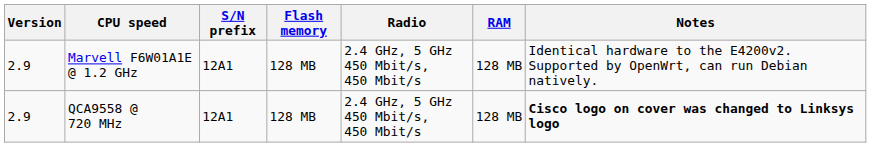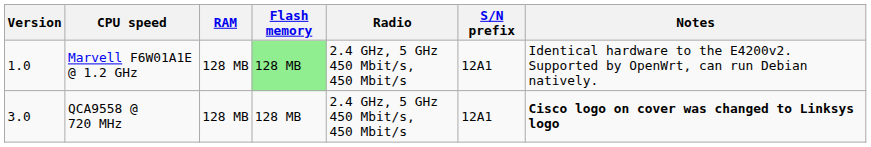 <table class="wikitable">
 <tr>
 <th>Version</th>
 <th>CPU speed</th>
-<th><a href='#'>S/N</a> prefix</th>
+<th><a href='#'>RAM</a></th>
 <th><a href='#'>Flash memory</a></th>
 <th>Radio</th>
-<th><a href='#'>RAM</a></th>
+<th><a href='#'>S/N</a> prefix</th>
 <th>Notes</th>
 </tr>
 <tr>
-<td>2.9</td>
+<td>1.0</td>
 <td><a href='#'>Marvell</a> F6W01A1E @ 1.2 GHz</td>
+<td>128 MB</td>
+<td style="background: lightgreen;">128 MB</td>
+<td>2.4 GHz, 5 GHz<br>450 Mbit/s, 450 Mbit/s</td>
 <td>12A1</td>
-<td>128 MB</td>
-<td>2.4 GHz, 5 GHz<br>450 Mbit/s, 450 Mbit/s</td>
-<td>128 MB</td>
 <td>Identical hardware to the E4200v2. Supported by OpenWrt, can run Debian natively.</td>
 </tr>
 <tr>
-<td>2.9</td>
+<td>3.0</td>
 <td>QCA9558 @ 720 MHz</td>
-<td>12A1</td>
+<td>128 MB</td>
 <td>128 MB</td>
 <td>2.4 GHz, 5 GHz<br>450 Mbit/s, 450 Mbit/s</td>
-<td>128 MB</td>
+<td>12A1</td>
 <td><strong>Cisco logo on cover was changed to Linksys logo</strong></td>
 </tr>
 </table>
